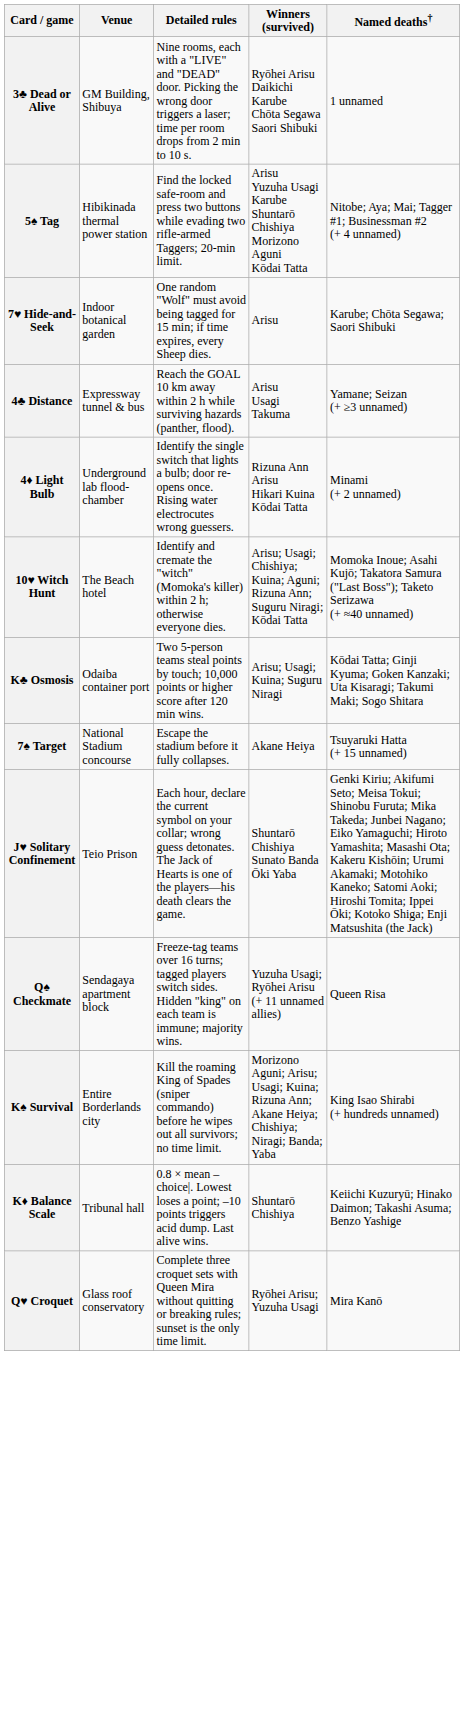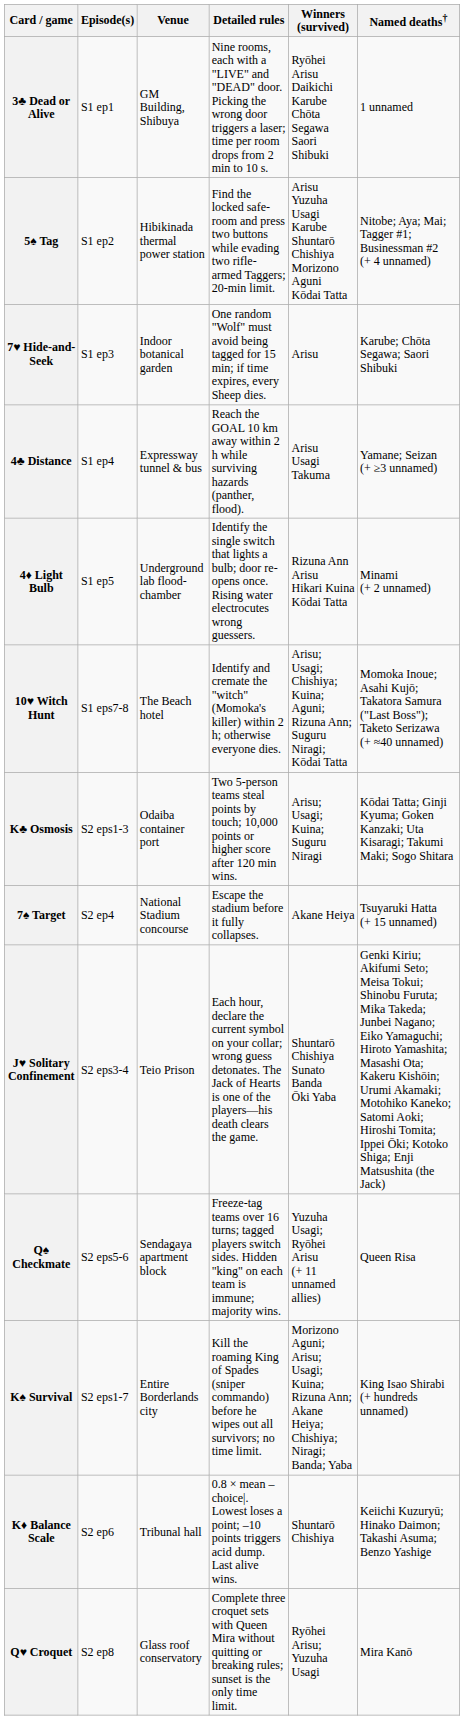 <table class="wikitable sortable plainrowheaders" style="text-align:left;">
 <tr>
 <th scope="col">Card / game</th>
+<th scope="col">Episode(s)</th>
 <th scope="col">Venue</th>
 <th scope="col">Detailed rules</th>
 <th scope="col">Winners (survived)</th>
 <th scope="col">Named deaths<sup>†</sup></th>
 </tr>
 <tr>
 <th>3♣ Dead or Alive</th>
+<td>S1 ep1</td>
 <td>GM Building, Shibuya</td>
 <td>Nine rooms, each with a "LIVE" and "DEAD" door. Picking the wrong door triggers a laser; time per room drops from 2 min to 10 s.</td>
 <td>Ryōhei Arisu<br>Daikichi Karube<br>Chōta Segawa<br>Saori Shibuki</td>
 <td>1 unnamed</td>
 </tr>
 <tr>
 <th>5♠ Tag</th>
+<td>S1 ep2</td>
 <td>Hibikinada thermal power station</td>
 <td>Find the locked safe-room and press two buttons while evading two rifle-armed Taggers; 20-min limit.</td>
 <td>Arisu<br>Yuzuha Usagi<br>Karube<br>Shuntarō Chishiya<br>Morizono Aguni<br>Kōdai Tatta</td>
 <td>Nitobe; Aya; Mai; Tagger #1; Businessman #2<br>(+ 4 unnamed)</td>
 </tr>
 <tr>
 <th>7♥ Hide-and-Seek</th>
+<td>S1 ep3</td>
 <td>Indoor botanical garden</td>
 <td>One random "Wolf" must avoid being tagged for 15 min; if time expires, every Sheep dies.</td>
 <td>Arisu</td>
 <td>Karube; Chōta Segawa; Saori Shibuki</td>
 </tr>
 <tr>
 <th>4♣ Distance</th>
+<td>S1 ep4</td>
 <td>Expressway tunnel & bus</td>
 <td>Reach the GOAL 10 km away within 2 h while surviving hazards (panther, flood).</td>
 <td>Arisu<br>Usagi<br>Takuma</td>
 <td>Yamane; Seizan<br>(+ ≥3 unnamed)</td>
 </tr>
 <tr>
 <th>4♦ Light Bulb</th>
+<td>S1 ep5</td>
 <td>Underground lab flood-chamber</td>
 <td>Identify the single switch that lights a bulb; door re-opens once. Rising water electrocutes wrong guessers.</td>
 <td>Rizuna Ann<br>Arisu<br>Hikari Kuina<br>Kōdai Tatta</td>
 <td>Minami<br>(+ 2 unnamed)</td>
 </tr>
 <tr>
 <th>10♥ Witch Hunt</th>
+<td>S1 eps7-8</td>
 <td>The Beach hotel</td>
 <td>Identify and cremate the "witch" (Momoka's killer) within 2 h; otherwise everyone dies.</td>
 <td>Arisu; Usagi; Chishiya; Kuina; Aguni; Rizuna Ann; Suguru Niragi; Kōdai Tatta</td>
 <td>Momoka Inoue; Asahi Kujō; Takatora Samura ("Last Boss"); Taketo Serizawa<br>(+ ≈40 unnamed)</td>
 </tr>
 <tr>
 <th>K♣ Osmosis</th>
+<td>S2 eps1-3</td>
 <td>Odaiba container port</td>
 <td>Two 5-person teams steal points by touch; 10,000 points or higher score after 120 min wins.</td>
 <td>Arisu; Usagi; Kuina; Suguru Niragi</td>
 <td>Kōdai Tatta; Ginji Kyuma; Goken Kanzaki; Uta Kisaragi; Takumi Maki; Sogo Shitara</td>
 </tr>
 <tr>
 <th>7♠ Target</th>
+<td>S2 ep4</td>
 <td>National Stadium concourse</td>
 <td>Escape the stadium before it fully collapses.</td>
 <td>Akane Heiya</td>
 <td>Tsuyaruki Hatta<br>(+ 15 unnamed)</td>
 </tr>
 <tr>
 <th>J♥ Solitary Confinement</th>
+<td>S2 eps3-4</td>
 <td>Teio Prison</td>
 <td>Each hour, declare the current symbol on your collar; wrong guess detonates. The Jack of Hearts is one of the players—his death clears the game.</td>
 <td>Shuntarō Chishiya<br>Sunato Banda<br>Ōki Yaba</td>
 <td>Genki Kiriu; Akifumi Seto; Meisa Tokui; Shinobu Furuta; Mika Takeda; Junbei Nagano; Eiko Yamaguchi; Hiroto Yamashita; Masashi Ota; Kakeru Kishōin; Urumi Akamaki; Motohiko Kaneko; Satomi Aoki; Hiroshi Tomita; Ippei Ōki; Kotoko Shiga; Enji Matsushita (the Jack)</td>
 </tr>
 <tr>
 <th>Q♠ Checkmate</th>
+<td>S2 eps5-6</td>
 <td>Sendagaya apartment block</td>
 <td>Freeze-tag teams over 16 turns; tagged players switch sides. Hidden "king" on each team is immune; majority wins.</td>
 <td>Yuzuha Usagi; <br>Ryōhei Arisu<br>(+ 11 unnamed allies)</td>
 <td>Queen Risa</td>
 </tr>
 <tr>
 <th>K♠ Survival</th>
+<td>S2 eps1-7</td>
 <td>Entire Borderlands city</td>
 <td>Kill the roaming King of Spades (sniper commando) before he wipes out all survivors; no time limit.</td>
 <td>Morizono Aguni; Arisu; Usagi; Kuina; Rizuna Ann; Akane Heiya; Chishiya; Niragi; Banda; Yaba</td>
 <td>King Isao Shirabi<br>(+ hundreds unnamed)</td>
 </tr>
 <tr>
 <th>K♦ Balance Scale</th>
+<td>S2 ep6</td>
 <td>Tribunal hall</td>
 <td Each round, choose a number 0–100; score =>0.8 × mean – choice|. Lowest loses a point; –10 points triggers acid dump. Last alive wins.</td>
 <td>Shuntarō Chishiya</td>
 <td>Keiichi Kuzuryū; Hinako Daimon; Takashi Asuma; Benzo Yashige</td>
 </tr>
 <tr>
 <th>Q♥ Croquet</th>
+<td>S2 ep8</td>
 <td>Glass roof conservatory</td>
 <td>Complete three croquet sets with Queen Mira without quitting or breaking rules; sunset is the only time limit.</td>
 <td>Ryōhei Arisu; Yuzuha Usagi</td>
 <td>Mira Kanō</td>
 </tr>
 </table>
